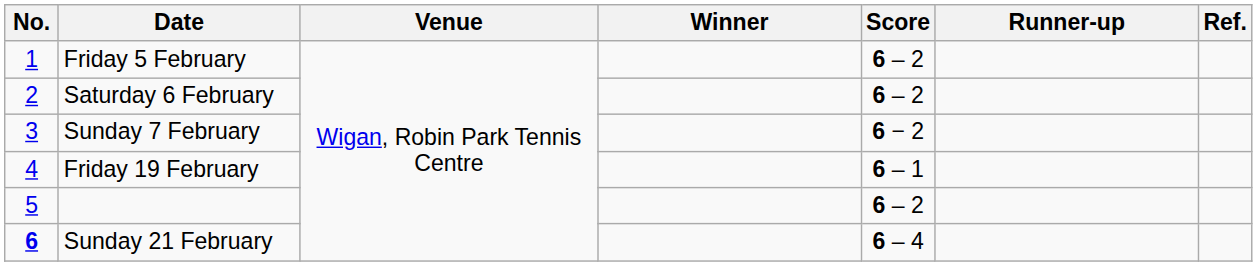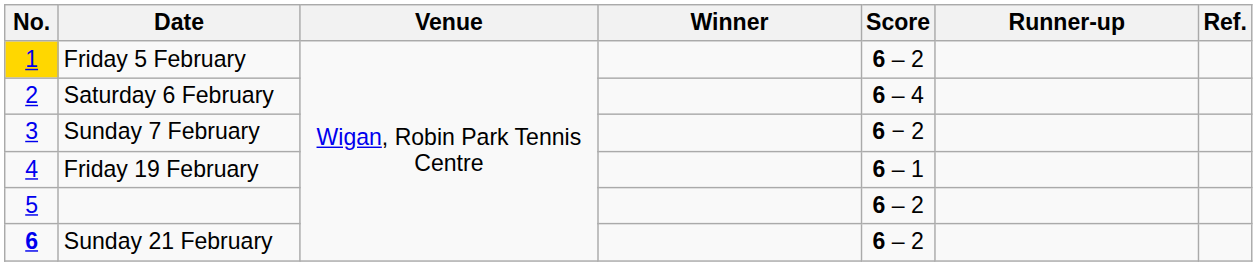 <table class="wikitable">
 <tr>
 <th width=30px>No.</th>
 <th width=160px>Date</th>
 <th width=200px>Venue</th>
 <th width=175px>Winner</th>
 <th>Score</th>
 <th width=175px>Runner-up</th>
 <th width=25px>Ref.</th>
 </tr>
 <tr>
-<td style="text-align:center"><a href='#'>1</a></td>
+<td style="background: gold; text-align:center"><a href='#'>1</a></td>
 <td style="text-align:left">Friday 5 February</td>
 <td rowspan=6 style="text-align:center"> <a href='#'>Wigan</a>, Robin Park Tennis Centre</td>
 <td style="text-align:right"></td>
 <td style="text-align:center"><strong>6</strong> – 2</td>
 <td></td>
 <td style="text-align:center"></td>
 </tr>
 <tr>
 <td style="text-align:center"><a href='#'>2</a></td>
 <td style="text-align:left">Saturday 6 February</td>
 <td style="text-align:right"></td>
-<td style="text-align:center"><strong>6</strong> – 2</td>
+<td style="text-align:center"><strong>6</strong> – 4</td>
 <td></td>
 <td style="text-align:center"></td>
 </tr>
 <tr>
 <td style="text-align:center"><a href='#'>3</a></td>
 <td style="text-align:left">Sunday 7 February</td>
 <td style="text-align:right"></td>
 <td style="text-align:center"><strong>6</strong> − 2</td>
 <td></td>
 <td style="text-align:center"></td>
 </tr>
 <tr>
 <td style="text-align:center"><a href='#'>4</a></td>
 <td style="text-align:left">Friday 19 February</td>
 <td style="text-align:right"></td>
 <td style="text-align:center"><strong>6</strong> – 1</td>
 <td></td>
 <td style="text-align:center"></td>
 </tr>
 <tr>
 <td style="text-align:center"><a href='#'>5</a></td>
 <td style="text-align:left"></td>
 <td style="text-align:right"></td>
 <td style="text-align:center"><strong>6</strong> – 2</td>
 <td></td>
 <td style="text-align:center"></td>
 </tr>
 <tr>
 <td style="text-align:center"><strong><a href='#'>6</a></strong></td>
 <td style="text-align:left">Sunday 21 February</td>
 <td style="text-align:right"></td>
-<td style="text-align:center"><strong>6</strong> – 4</td>
+<td style="text-align:center"><strong>6</strong> – 2</td>
 <td></td>
 <td style="text-align:center"></td>
 </tr>
 </table>
